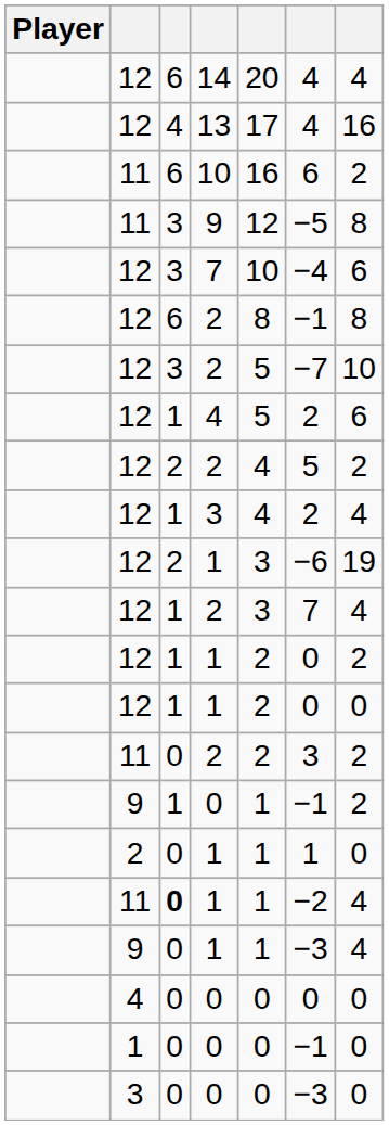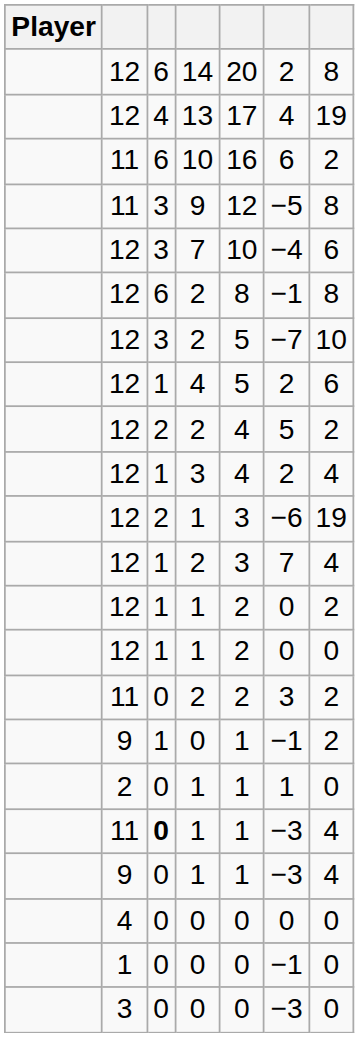 <table class="wikitable sortable" style="text-align:center;">
 <tr>
 <th>Player</th>
 <th></th>
 <th></th>
 <th></th>
 <th></th>
 <th data-sort-type="number"></th>
 <th></th>
 </tr>
 <tr>
 <td></td>
 <td>12</td>
 <td>6</td>
 <td>14</td>
 <td>20</td>
-<td>4</td>
-<td>4</td>
+<td>2</td>
+<td>8</td>
 </tr>
 <tr>
 <td></td>
 <td>12</td>
 <td>4</td>
 <td>13</td>
 <td>17</td>
 <td>4</td>
-<td>16</td>
+<td>19</td>
 </tr>
 <tr>
 <td></td>
 <td>11</td>
 <td>6</td>
 <td>10</td>
 <td>16</td>
 <td>6</td>
 <td>2</td>
 </tr>
 <tr>
 <td></td>
 <td>11</td>
 <td>3</td>
 <td>9</td>
 <td>12</td>
 <td>−5</td>
 <td>8</td>
 </tr>
 <tr>
 <td></td>
 <td>12</td>
 <td>3</td>
 <td>7</td>
 <td>10</td>
 <td>−4</td>
 <td>6</td>
 </tr>
 <tr>
 <td></td>
 <td>12</td>
 <td>6</td>
 <td>2</td>
 <td>8</td>
 <td>−1</td>
 <td>8</td>
 </tr>
 <tr>
 <td></td>
 <td>12</td>
 <td>3</td>
 <td>2</td>
 <td>5</td>
 <td>−7</td>
 <td>10</td>
 </tr>
 <tr>
 <td></td>
 <td>12</td>
 <td>1</td>
 <td>4</td>
 <td>5</td>
 <td>2</td>
 <td>6</td>
 </tr>
 <tr>
 <td></td>
 <td>12</td>
 <td>2</td>
 <td>2</td>
 <td>4</td>
 <td>5</td>
 <td>2</td>
 </tr>
 <tr>
 <td></td>
 <td>12</td>
 <td>1</td>
 <td>3</td>
 <td>4</td>
 <td>2</td>
 <td>4</td>
 </tr>
 <tr>
 <td></td>
 <td>12</td>
 <td>2</td>
 <td>1</td>
 <td>3</td>
 <td>−6</td>
 <td>19</td>
 </tr>
 <tr>
 <td></td>
 <td>12</td>
 <td>1</td>
 <td>2</td>
 <td>3</td>
 <td>7</td>
 <td>4</td>
 </tr>
 <tr>
 <td></td>
 <td>12</td>
 <td>1</td>
 <td>1</td>
 <td>2</td>
 <td>0</td>
 <td>2</td>
 </tr>
 <tr>
 <td></td>
 <td>12</td>
 <td>1</td>
 <td>1</td>
 <td>2</td>
 <td>0</td>
 <td>0</td>
 </tr>
 <tr>
 <td></td>
 <td>11</td>
 <td>0</td>
 <td>2</td>
 <td>2</td>
 <td>3</td>
 <td>2</td>
 </tr>
 <tr>
 <td></td>
 <td>9</td>
 <td>1</td>
 <td>0</td>
 <td>1</td>
 <td>−1</td>
 <td>2</td>
 </tr>
 <tr>
 <td></td>
 <td>2</td>
 <td>0</td>
 <td>1</td>
 <td>1</td>
 <td>1</td>
 <td>0</td>
 </tr>
 <tr>
 <td></td>
 <td>11</td>
 <td><strong>0</strong></td>
 <td>1</td>
 <td>1</td>
-<td>−2</td>
+<td>−3</td>
 <td>4</td>
 </tr>
 <tr>
 <td></td>
 <td>9</td>
 <td>0</td>
 <td>1</td>
 <td>1</td>
 <td>−3</td>
 <td>4</td>
 </tr>
 <tr>
 <td></td>
 <td>4</td>
 <td>0</td>
 <td>0</td>
 <td>0</td>
 <td>0</td>
 <td>0</td>
 </tr>
 <tr>
 <td></td>
 <td>1</td>
 <td>0</td>
 <td>0</td>
 <td>0</td>
 <td>−1</td>
 <td>0</td>
 </tr>
 <tr>
 <td></td>
 <td>3</td>
 <td>0</td>
 <td>0</td>
 <td>0</td>
 <td>−3</td>
 <td>0</td>
 </tr>
 </table>
